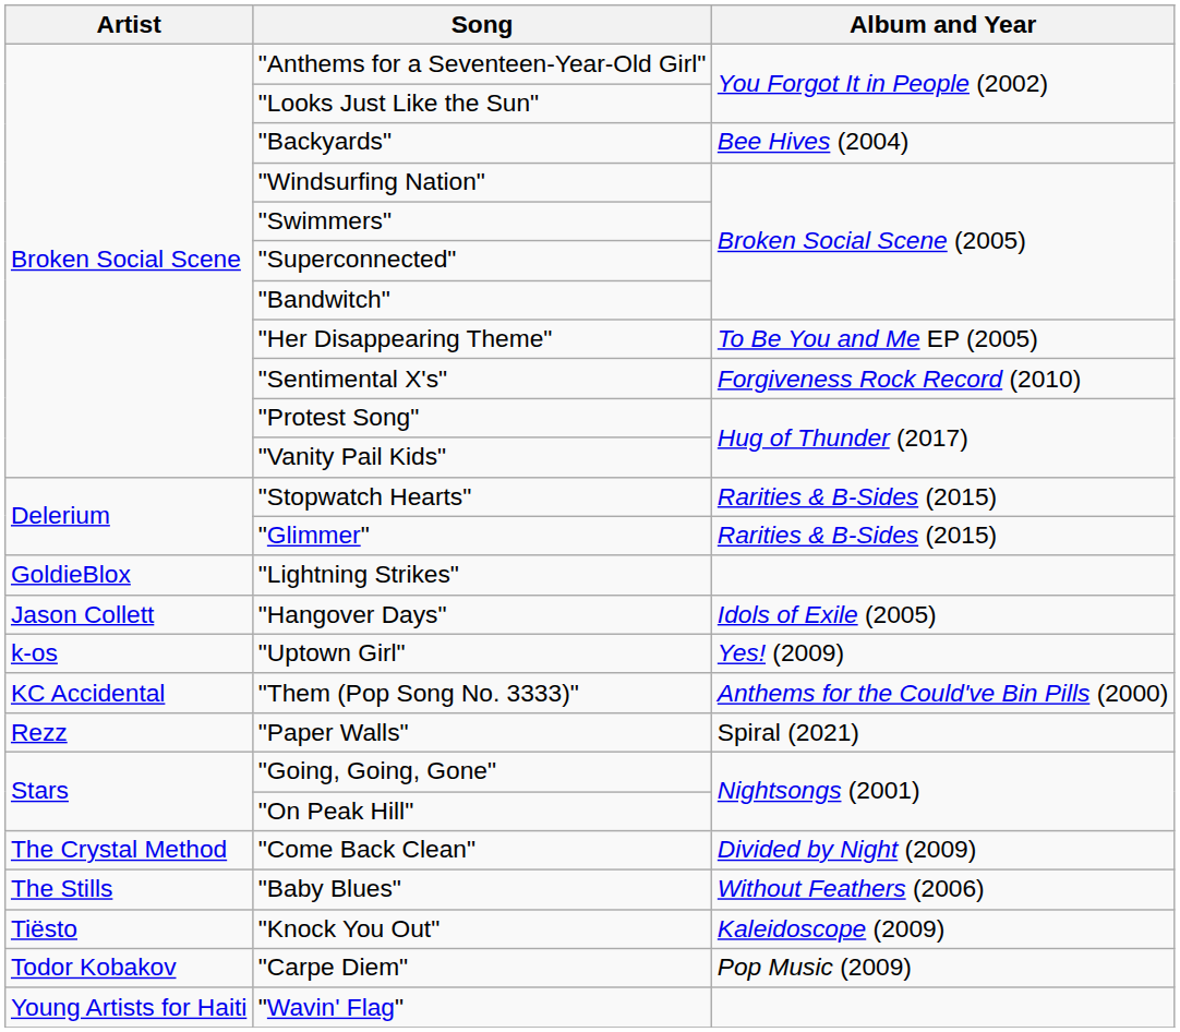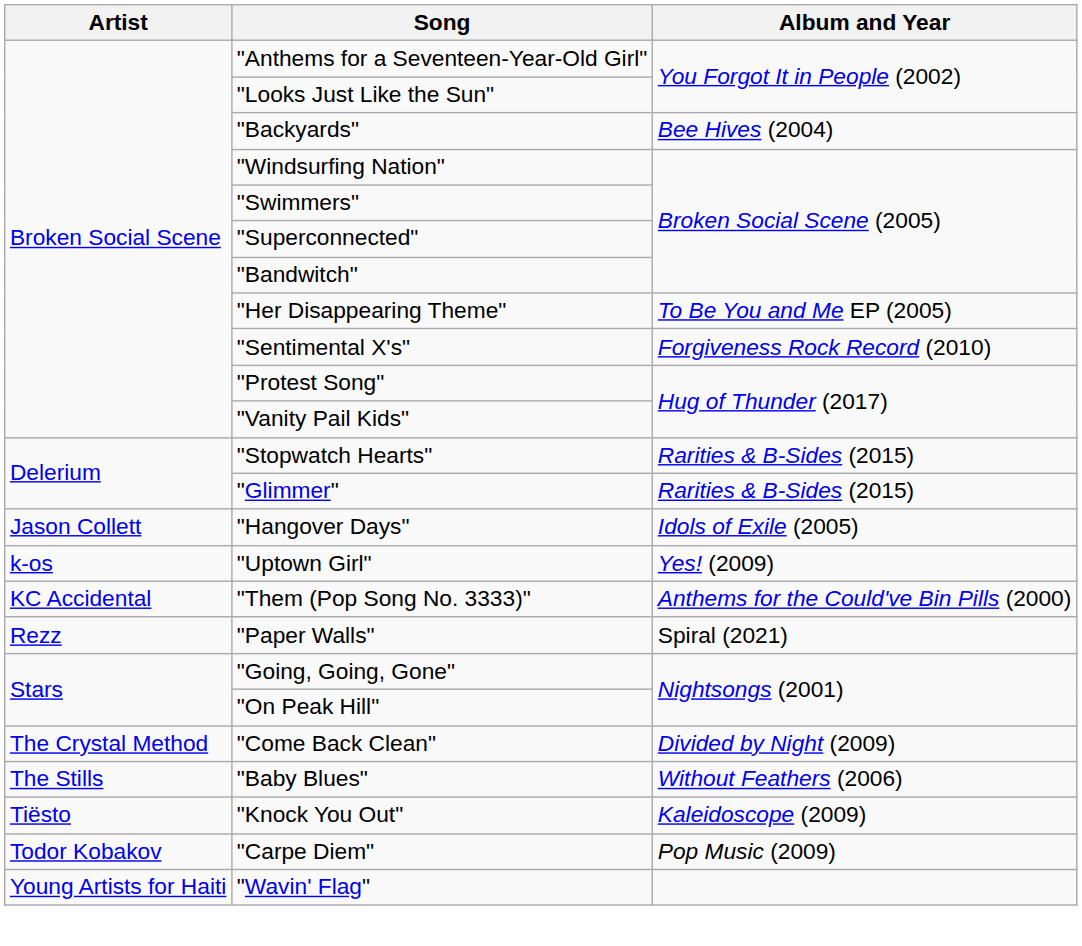 <table class="wikitable">
 <tr>
 <th>Artist</th>
 <th>Song</th>
 <th>Album and Year</th>
 </tr>
 <tr>
 <td rowspan="11"><a href='#'>Broken Social Scene</a></td>
 <td>"Anthems for a Seventeen-Year-Old Girl"</td>
 <td rowspan="2"><em><a href='#'>You Forgot It in People</a></em> (2002)</td>
 </tr>
 <tr>
 <td>"Looks Just Like the Sun"</td>
 </tr>
 <tr>
 <td>"Backyards"</td>
 <td><em><a href='#'>Bee Hives</a></em> (2004)</td>
 </tr>
 <tr>
 <td>"Windsurfing Nation"</td>
 <td rowspan="4"><em><a href='#'>Broken Social Scene</a></em> (2005)</td>
 </tr>
 <tr>
 <td>"Swimmers"</td>
 </tr>
 <tr>
 <td>"Superconnected"</td>
 </tr>
 <tr>
 <td>"Bandwitch"</td>
 </tr>
 <tr>
 <td>"Her Disappearing Theme"</td>
 <td><em><a href='#'>To Be You and Me</a></em> EP (2005)</td>
 </tr>
 <tr>
 <td>"Sentimental X's"</td>
 <td><em><a href='#'>Forgiveness Rock Record</a></em> (2010)</td>
 </tr>
 <tr>
 <td>"Protest Song"</td>
 <td rowspan="2"><em><a href='#'>Hug of Thunder</a></em> (2017)</td>
 </tr>
 <tr>
 <td>"Vanity Pail Kids"</td>
 </tr>
 <tr>
 <td rowspan="2"><a href='#'>Delerium</a></td>
 <td>"Stopwatch Hearts"</td>
 <td><em><a href='#'>Rarities & B-Sides</a></em> (2015)</td>
 </tr>
 <tr>
 <td>"<a href='#'>Glimmer</a>"</td>
 <td><em><a href='#'>Rarities & B-Sides</a></em> (2015)</td>
 </tr>
 <tr>
-<td><a href='#'>GoldieBlox</a></td>
-<td>"Lightning Strikes"</td>
-<td></td>
-</tr>
-<tr>
 <td rowspan="1"><a href='#'>Jason Collett</a></td>
 <td>"Hangover Days"</td>
 <td><em><a href='#'>Idols of Exile</a></em> (2005)</td>
 </tr>
 <tr>
 <td><a href='#'>k-os</a></td>
 <td>"Uptown Girl"</td>
 <td><em><a href='#'>Yes!</a></em> (2009)</td>
 </tr>
 <tr>
 <td><a href='#'>KC Accidental</a></td>
 <td>"Them (Pop Song No. 3333)"</td>
 <td><em><a href='#'>Anthems for the Could've Bin Pills</a></em> (2000)</td>
 </tr>
 <tr>
 <td><a href='#'>Rezz</a></td>
 <td>"Paper Walls"</td>
 <td>Spiral (2021)</td>
 </tr>
 <tr>
 <td rowspan="2"><a href='#'>Stars</a></td>
 <td>"Going, Going, Gone"</td>
 <td rowspan="2"><em><a href='#'>Nightsongs</a></em> (2001)</td>
 </tr>
 <tr>
 <td>"On Peak Hill"</td>
 </tr>
 <tr>
 <td><a href='#'>The Crystal Method</a></td>
 <td>"Come Back Clean"</td>
 <td><em><a href='#'>Divided by Night</a></em> (2009)</td>
 </tr>
 <tr>
 <td><a href='#'>The Stills</a></td>
 <td>"Baby Blues"</td>
 <td><em><a href='#'>Without Feathers</a></em> (2006)</td>
 </tr>
 <tr>
 <td><a href='#'>Tiësto</a></td>
 <td>"Knock You Out"</td>
 <td><em><a href='#'>Kaleidoscope</a></em> (2009)</td>
 </tr>
 <tr>
 <td><a href='#'>Todor Kobakov</a></td>
 <td>"Carpe Diem"</td>
 <td><em>Pop Music</em> (2009)</td>
 </tr>
 <tr>
 <td><a href='#'>Young Artists for Haiti</a></td>
 <td>"<a href='#'>Wavin' Flag</a>"</td>
 <td></td>
 </tr>
 </table>
